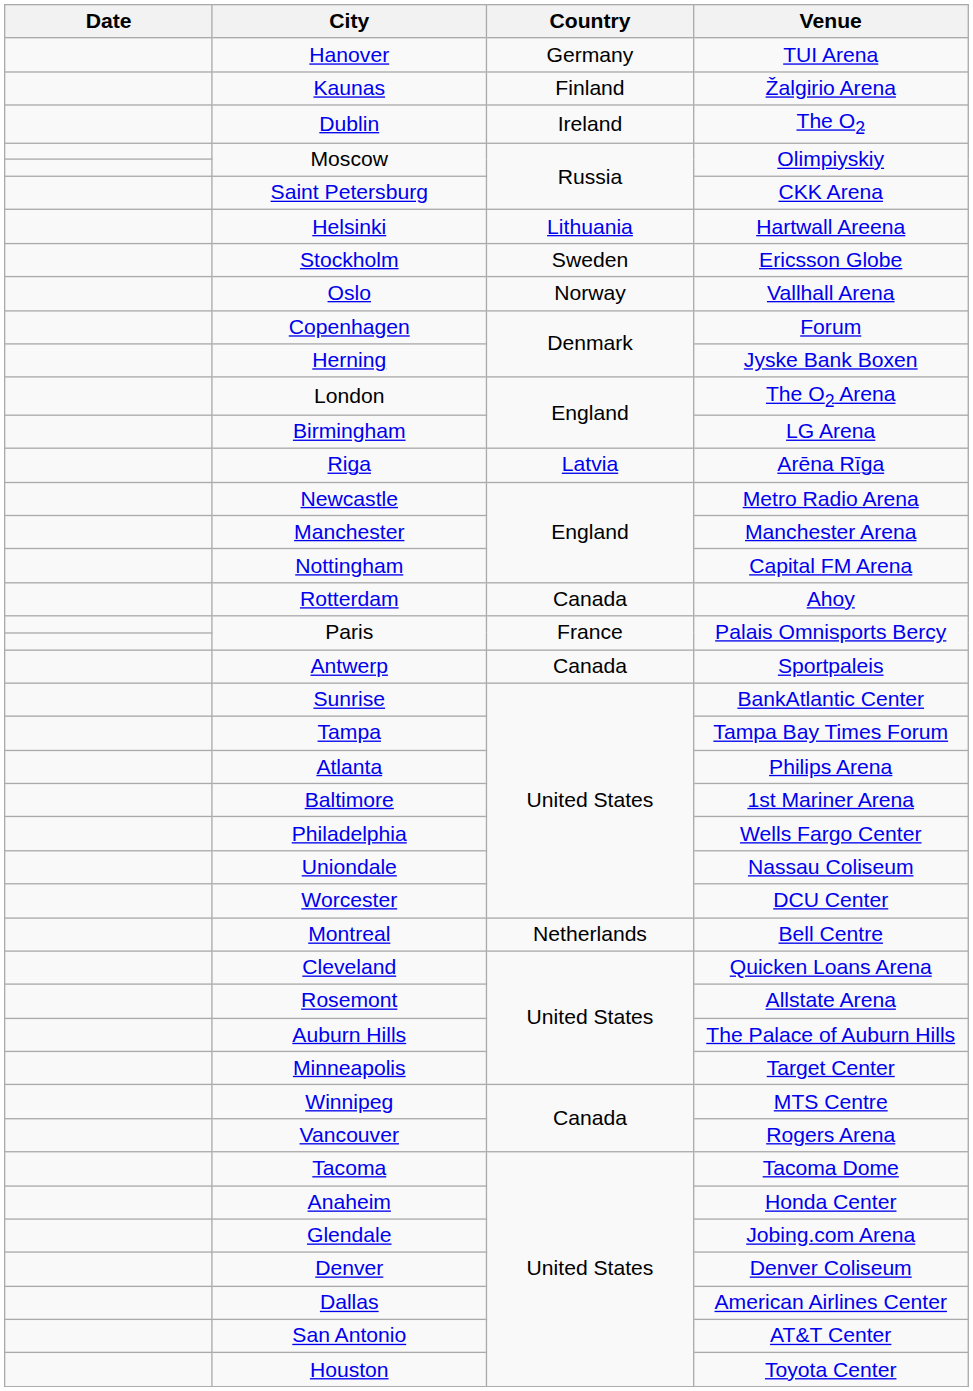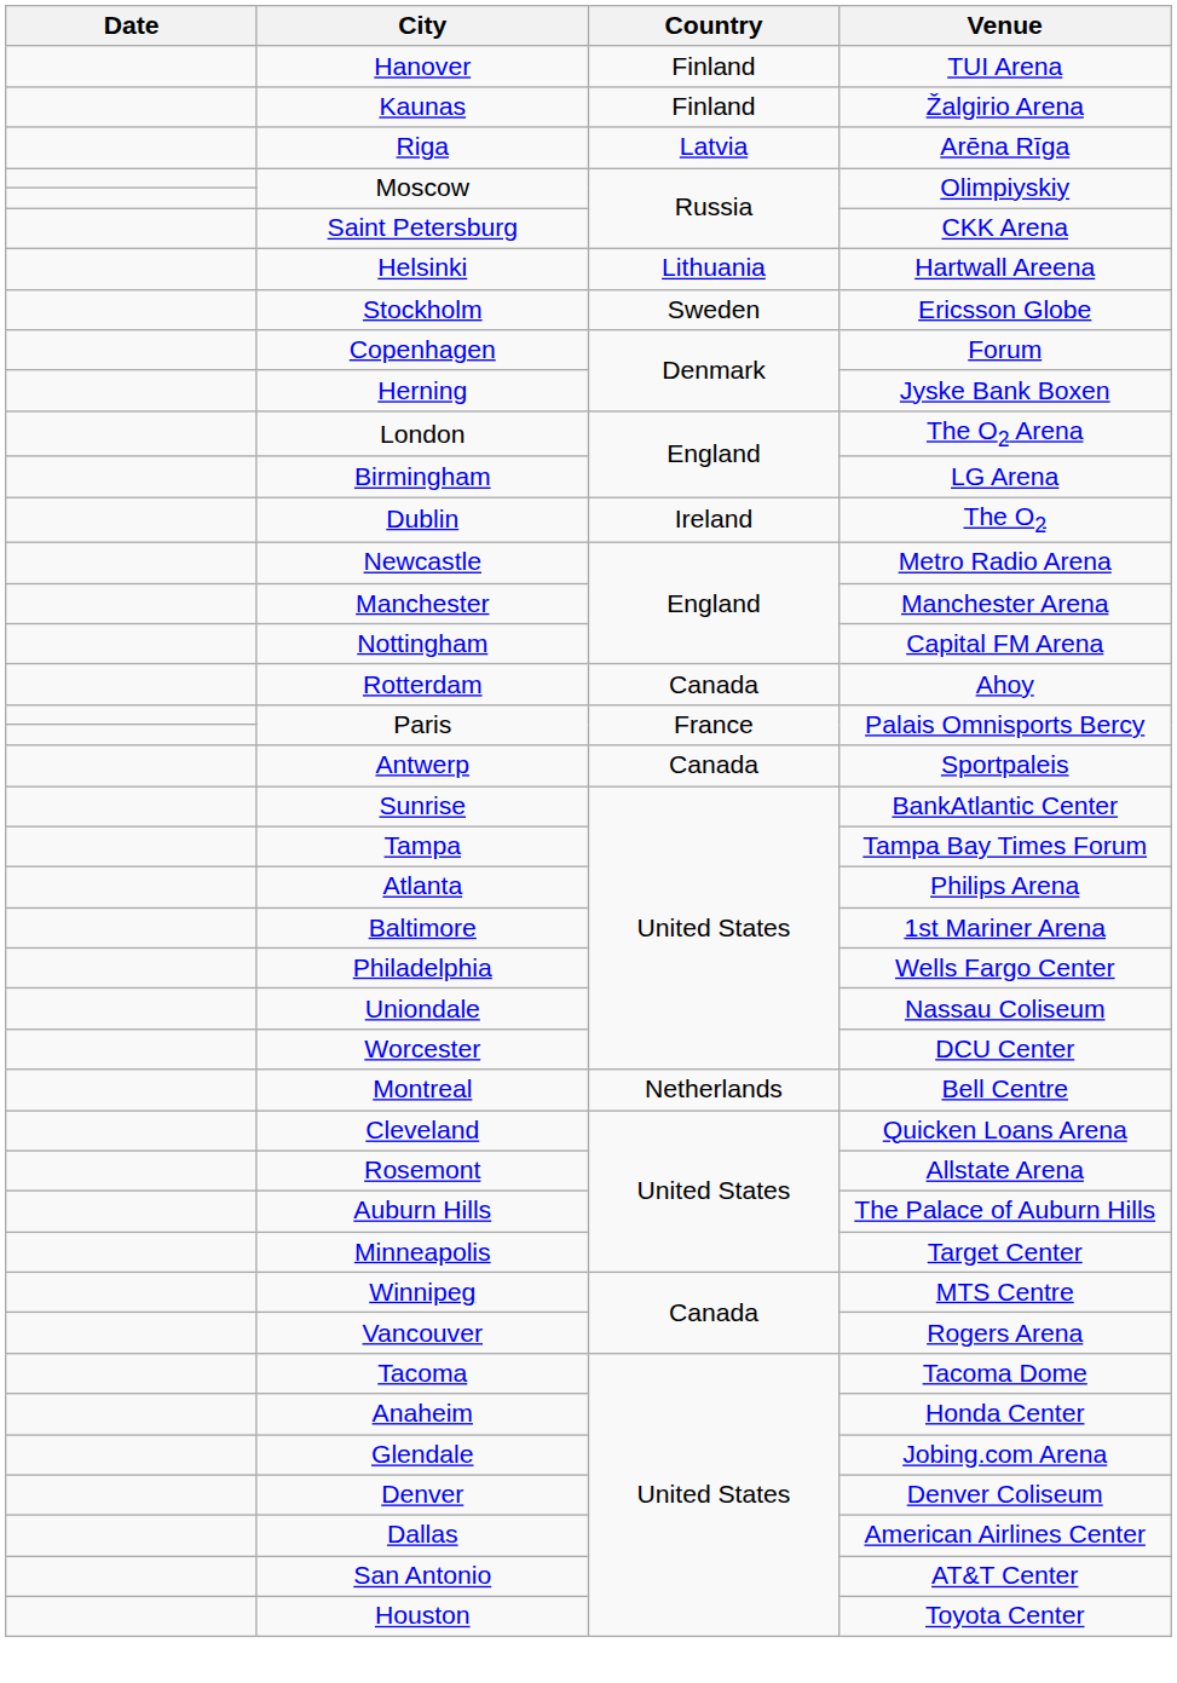 <table class="wikitable" style="text-align:center;">
 <tr>
 <th style="width:150px;">Date</th>
 <th style="width:200px;">City</th>
 <th style="width:150px;">Country</th>
 <th style="width:200px;">Venue</th>
 </tr>
 <tr>
 <td></td>
 <td><a href='#'>Hanover</a></td>
-<td>Germany</td>
+<td>Finland</td>
 <td><a href='#'>TUI Arena</a></td>
 </tr>
 <tr>
 <td></td>
 <td><a href='#'>Kaunas</a></td>
 <td>Finland</td>
 <td><a href='#'>Žalgirio Arena</a></td>
 </tr>
 <tr>
 <td></td>
-<td><a href='#'>Dublin</a></td>
-<td>Ireland</td>
-<td><a href='#'>The O<sub>2</sub></a></td>
+<td><a href='#'>Riga</a></td>
+<td><a href='#'>Latvia</a></td>
+<td><a href='#'>Arēna Rīga</a></td>
 </tr>
 <tr>
 <td></td>
 <td rowspan="2">Moscow</td>
 <td rowspan="3">Russia</td>
 <td rowspan="2"><a href='#'>Olimpiyskiy</a></td>
 </tr>
 <tr>
 <td></td>
 </tr>
 <tr>
 <td></td>
 <td><a href='#'>Saint Petersburg</a></td>
 <td><a href='#'>CKK Arena</a></td>
 </tr>
 <tr>
 <td></td>
 <td><a href='#'>Helsinki</a></td>
 <td><a href='#'>Lithuania</a></td>
 <td><a href='#'>Hartwall Areena</a></td>
 </tr>
 <tr>
 <td></td>
 <td><a href='#'>Stockholm</a></td>
 <td>Sweden</td>
 <td><a href='#'>Ericsson Globe</a></td>
 </tr>
 <tr>
 <td></td>
-<td><a href='#'>Oslo</a></td>
-<td>Norway</td>
-<td><a href='#'>Vallhall Arena</a></td>
-</tr>
-<tr>
-<td></td>
 <td><a href='#'>Copenhagen</a></td>
 <td rowspan="2">Denmark</td>
 <td><a href='#'>Forum</a></td>
 </tr>
 <tr>
 <td></td>
 <td><a href='#'>Herning</a></td>
 <td><a href='#'>Jyske Bank Boxen</a></td>
 </tr>
 <tr>
 <td></td>
 <td>London</td>
 <td rowspan="2">England</td>
 <td><a href='#'>The O<sub>2</sub> Arena</a></td>
 </tr>
 <tr>
 <td></td>
 <td><a href='#'>Birmingham</a></td>
 <td><a href='#'>LG Arena</a></td>
 </tr>
 <tr>
 <td></td>
-<td><a href='#'>Riga</a></td>
-<td><a href='#'>Latvia</a></td>
-<td><a href='#'>Arēna Rīga</a></td>
+<td><a href='#'>Dublin</a></td>
+<td>Ireland</td>
+<td><a href='#'>The O<sub>2</sub></a></td>
 </tr>
 <tr>
 <td></td>
 <td><a href='#'>Newcastle</a></td>
 <td rowspan="3">England</td>
 <td><a href='#'>Metro Radio Arena</a></td>
 </tr>
 <tr>
 <td></td>
 <td><a href='#'>Manchester</a></td>
 <td><a href='#'>Manchester Arena</a></td>
 </tr>
 <tr>
 <td></td>
 <td><a href='#'>Nottingham</a></td>
 <td><a href='#'>Capital FM Arena</a></td>
 </tr>
 <tr>
 <td></td>
 <td><a href='#'>Rotterdam</a></td>
 <td>Canada</td>
 <td><a href='#'>Ahoy</a></td>
 </tr>
 <tr>
 <td></td>
 <td rowspan="2">Paris</td>
 <td rowspan="2">France</td>
 <td rowspan="2"><a href='#'>Palais Omnisports Bercy</a></td>
 </tr>
 <tr>
 <td></td>
 </tr>
 <tr>
 <td></td>
 <td><a href='#'>Antwerp</a></td>
 <td>Canada</td>
 <td><a href='#'>Sportpaleis</a></td>
 </tr>
 <tr>
 <td></td>
 <td><a href='#'>Sunrise</a></td>
 <td rowspan="7">United States</td>
 <td><a href='#'>BankAtlantic Center</a></td>
 </tr>
 <tr>
 <td></td>
 <td><a href='#'>Tampa</a></td>
 <td><a href='#'>Tampa Bay Times Forum</a></td>
 </tr>
 <tr>
 <td></td>
 <td><a href='#'>Atlanta</a></td>
 <td><a href='#'>Philips Arena</a></td>
 </tr>
 <tr>
 <td></td>
 <td><a href='#'>Baltimore</a></td>
 <td><a href='#'>1st Mariner Arena</a></td>
 </tr>
 <tr>
 <td></td>
 <td><a href='#'>Philadelphia</a></td>
 <td><a href='#'>Wells Fargo Center</a></td>
 </tr>
 <tr>
 <td></td>
 <td><a href='#'>Uniondale</a></td>
 <td><a href='#'>Nassau Coliseum</a></td>
 </tr>
 <tr>
 <td></td>
 <td><a href='#'>Worcester</a></td>
 <td><a href='#'>DCU Center</a></td>
 </tr>
 <tr>
 <td></td>
 <td><a href='#'>Montreal</a></td>
 <td>Netherlands</td>
 <td><a href='#'>Bell Centre</a></td>
 </tr>
 <tr>
 <td></td>
 <td><a href='#'>Cleveland</a></td>
 <td rowspan="4">United States</td>
 <td><a href='#'>Quicken Loans Arena</a></td>
 </tr>
 <tr>
 <td></td>
 <td><a href='#'>Rosemont</a></td>
 <td><a href='#'>Allstate Arena</a></td>
 </tr>
 <tr>
 <td></td>
 <td><a href='#'>Auburn Hills</a></td>
 <td><a href='#'>The Palace of Auburn Hills</a></td>
 </tr>
 <tr>
 <td></td>
 <td><a href='#'>Minneapolis</a></td>
 <td><a href='#'>Target Center</a></td>
 </tr>
 <tr>
 <td></td>
 <td><a href='#'>Winnipeg</a></td>
 <td rowspan="2">Canada</td>
 <td><a href='#'>MTS Centre</a></td>
 </tr>
 <tr>
 <td></td>
 <td><a href='#'>Vancouver</a></td>
 <td><a href='#'>Rogers Arena</a></td>
 </tr>
 <tr>
 <td></td>
 <td><a href='#'>Tacoma</a></td>
 <td rowspan="7">United States</td>
 <td><a href='#'>Tacoma Dome</a></td>
 </tr>
 <tr>
 <td></td>
 <td><a href='#'>Anaheim</a></td>
 <td><a href='#'>Honda Center</a></td>
 </tr>
 <tr>
 <td></td>
 <td><a href='#'>Glendale</a></td>
 <td><a href='#'>Jobing.com Arena</a></td>
 </tr>
 <tr>
 <td></td>
 <td><a href='#'>Denver</a></td>
 <td><a href='#'>Denver Coliseum</a></td>
 </tr>
 <tr>
 <td></td>
 <td><a href='#'>Dallas</a></td>
 <td><a href='#'>American Airlines Center</a></td>
 </tr>
 <tr>
 <td></td>
 <td><a href='#'>San Antonio</a></td>
 <td><a href='#'>AT&T Center</a></td>
 </tr>
 <tr>
 <td></td>
 <td><a href='#'>Houston</a></td>
 <td><a href='#'>Toyota Center</a></td>
 </tr>
 </table>
